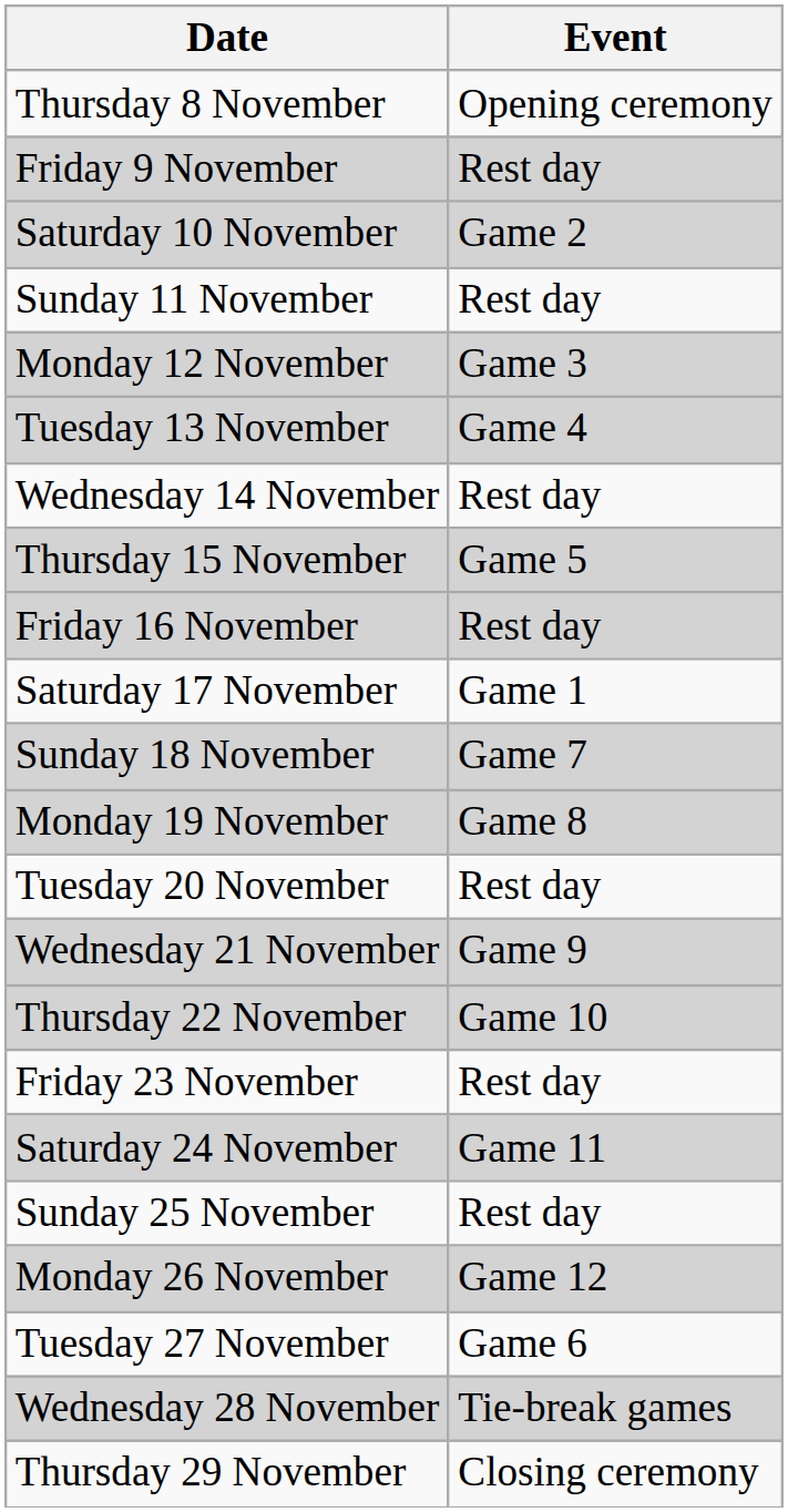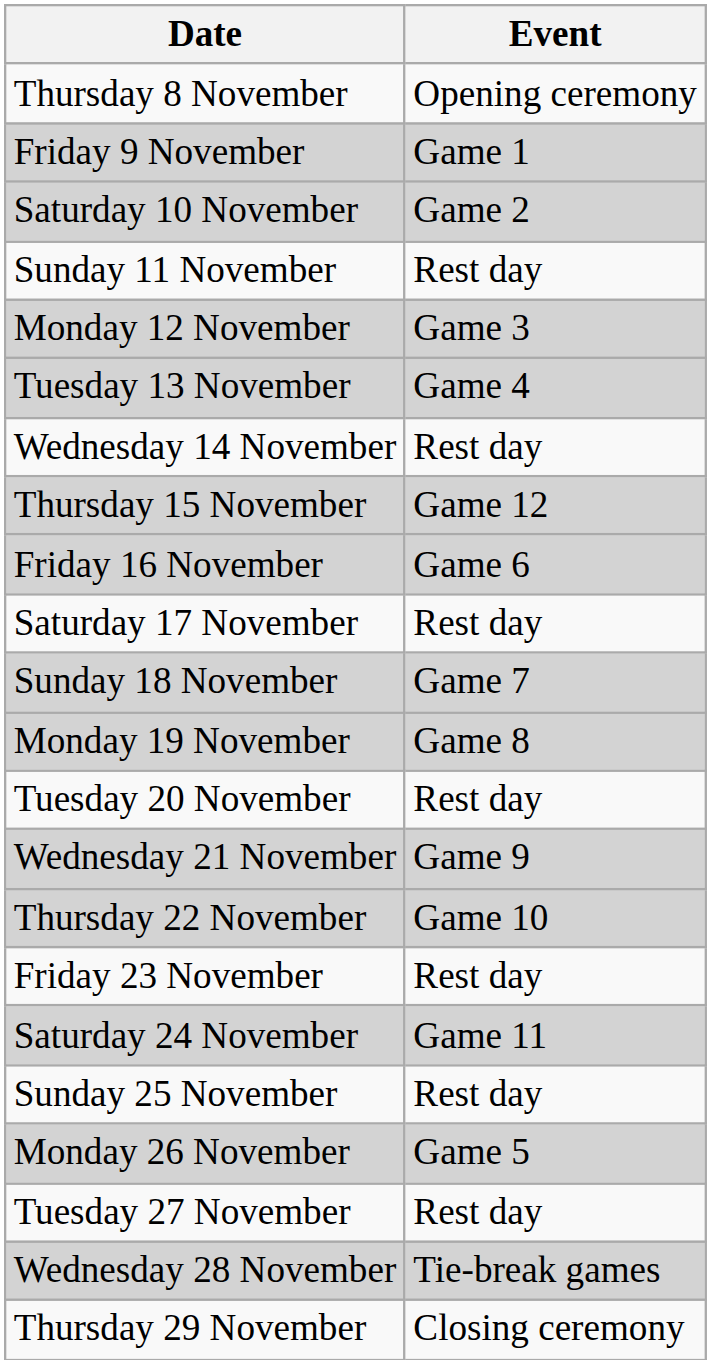 <table class="wikitable" border="1">
 <tr>
 <th>Date</th>
 <th>Event</th>
 </tr>
 <tr>
 <td>Thursday 8 November</td>
 <td>Opening ceremony</td>
 </tr>
 <tr style="background:lightgray">
 <td>Friday 9 November</td>
-<td>Rest day</td>
+<td>Game 1</td>
 </tr>
 <tr style="background:lightgray">
 <td>Saturday 10 November</td>
 <td>Game 2</td>
 </tr>
 <tr>
 <td>Sunday 11 November</td>
 <td>Rest day</td>
 </tr>
 <tr style="background:lightgray">
 <td>Monday 12 November</td>
 <td>Game 3</td>
 </tr>
 <tr style="background:lightgray">
 <td>Tuesday 13 November</td>
 <td>Game 4</td>
 </tr>
 <tr>
 <td>Wednesday 14 November</td>
 <td>Rest day</td>
 </tr>
 <tr style="background:lightgray">
 <td>Thursday 15 November</td>
-<td>Game 5</td>
+<td>Game 12</td>
 </tr>
 <tr style="background:lightgray">
 <td>Friday 16 November</td>
-<td>Rest day</td>
+<td>Game 6</td>
 </tr>
 <tr>
 <td>Saturday 17 November</td>
-<td>Game 1</td>
+<td>Rest day</td>
 </tr>
 <tr style="background:lightgray">
 <td>Sunday 18 November</td>
 <td>Game 7</td>
 </tr>
 <tr style="background:lightgray">
 <td>Monday 19 November</td>
 <td>Game 8</td>
 </tr>
 <tr>
 <td>Tuesday 20 November</td>
 <td>Rest day</td>
 </tr>
 <tr style="background:lightgray">
 <td>Wednesday 21 November</td>
 <td>Game 9</td>
 </tr>
 <tr style="background:lightgray">
 <td>Thursday 22 November</td>
 <td>Game 10</td>
 </tr>
 <tr>
 <td>Friday 23 November</td>
 <td>Rest day</td>
 </tr>
 <tr style="background:lightgray">
 <td>Saturday 24 November</td>
 <td>Game 11</td>
 </tr>
 <tr>
 <td>Sunday 25 November</td>
 <td>Rest day</td>
 </tr>
 <tr style="background:lightgray">
 <td>Monday 26 November</td>
-<td>Game 12</td>
+<td>Game 5</td>
 </tr>
 <tr>
 <td>Tuesday 27 November</td>
-<td>Game 6</td>
+<td>Rest day</td>
 </tr>
 <tr style="background:lightgray">
 <td>Wednesday 28 November</td>
 <td>Tie-break games</td>
 </tr>
 <tr>
 <td>Thursday 29 November</td>
 <td>Closing ceremony</td>
 </tr>
 </table>
